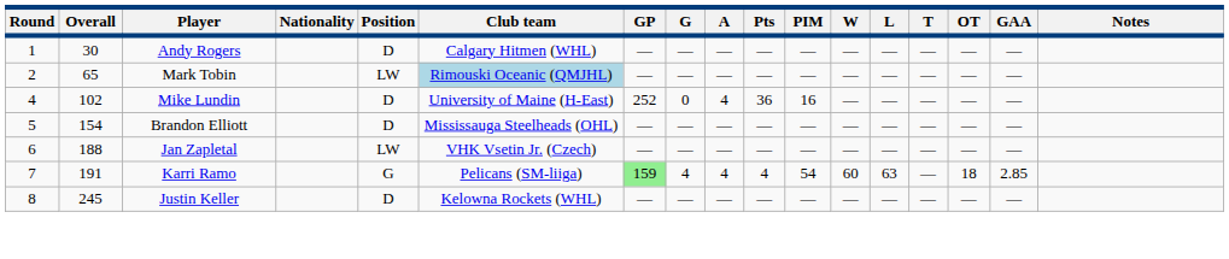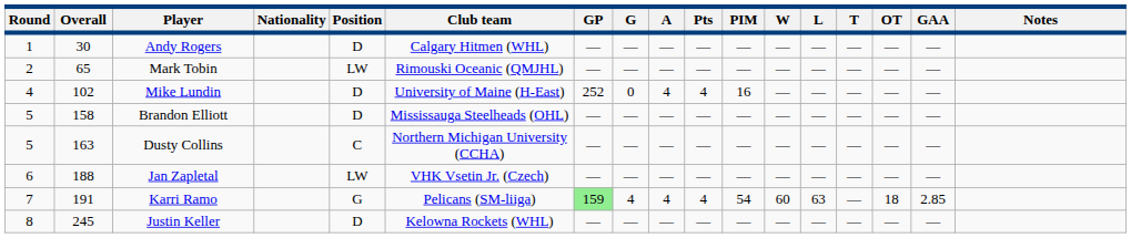 <table class="wikitable sortable" style="text-align:center">
 <tr style= "background:#FFFFFF; border-top:#003D7C 5px solid; border-bottom:#003D7C 5px solid;">
 <th style="width:3em">Round</th>
 <th style="width:4em">Overall</th>
 <th style="width:15em">Player</th>
 <th style="width:3em">Nationality</th>
 <th style="width:3em">Position</th>
 <th style="width:20em">Club team</th>
 <th style="width:3em">GP</th>
 <th style="width:3em">G</th>
 <th style="width:3em">A</th>
 <th style="width:3em">Pts</th>
 <th style="width:3em">PIM</th>
 <th style="width:3em">W</th>
 <th style="width:3em">L</th>
 <th style="width:3em">T</th>
 <th style="width:3em">OT</th>
 <th style="width:3em">GAA</th>
 <th style="width:20em">Notes</th>
 </tr>
 <tr>
 <td>1</td>
 <td>30</td>
 <td><a href='#'>Andy Rogers</a></td>
 <td></td>
 <td>D</td>
 <td><a href='#'>Calgary Hitmen</a> (<a href='#'>WHL</a>)</td>
 <td>—</td>
 <td>—</td>
 <td>—</td>
 <td>—</td>
 <td>—</td>
 <td>—</td>
 <td>—</td>
 <td>—</td>
 <td>—</td>
 <td>—</td>
 <td></td>
 </tr>
 <tr>
 <td>2</td>
 <td>65</td>
 <td>Mark Tobin</td>
 <td></td>
 <td>LW</td>
-<td style="background: lightblue;"><a href='#'>Rimouski Oceanic</a> (<a href='#'>QMJHL</a>)</td>
+<td><a href='#'>Rimouski Oceanic</a> (<a href='#'>QMJHL</a>)</td>
 <td>—</td>
 <td>—</td>
 <td>—</td>
 <td>—</td>
 <td>—</td>
 <td>—</td>
 <td>—</td>
 <td>—</td>
 <td>—</td>
 <td>—</td>
 <td></td>
 </tr>
 <tr>
 <td>4</td>
 <td>102</td>
 <td><a href='#'>Mike Lundin</a></td>
 <td></td>
 <td>D</td>
 <td><a href='#'>University of Maine</a> (<a href='#'>H-East</a>)</td>
 <td>252</td>
 <td>0</td>
 <td>4</td>
-<td>36</td>
+<td>4</td>
 <td>16</td>
 <td>—</td>
 <td>—</td>
 <td>—</td>
 <td>—</td>
 <td>—</td>
 <td></td>
 </tr>
 <tr>
 <td>5</td>
-<td>154</td>
+<td>158</td>
 <td>Brandon Elliott</td>
 <td></td>
 <td>D</td>
 <td><a href='#'>Mississauga Steelheads</a> (<a href='#'>OHL</a>)</td>
+<td>—</td>
+<td>—</td>
+<td>—</td>
+<td>—</td>
+<td>—</td>
+<td>—</td>
+<td>—</td>
+<td>—</td>
+<td>—</td>
+<td>—</td>
+<td></td>
+</tr>
+<tr>
+<td>5</td>
+<td>163</td>
+<td>Dusty Collins</td>
+<td></td>
+<td>C</td>
+<td><a href='#'>Northern Michigan University</a> (<a href='#'>CCHA</a>)</td>
 <td>—</td>
 <td>—</td>
 <td>—</td>
 <td>—</td>
 <td>—</td>
 <td>—</td>
 <td>—</td>
 <td>—</td>
 <td>—</td>
 <td>—</td>
 <td></td>
 </tr>
 <tr>
 <td>6</td>
 <td>188</td>
 <td><a href='#'>Jan Zapletal</a></td>
 <td></td>
 <td>LW</td>
 <td><a href='#'>VHK Vsetin Jr.</a> (<a href='#'>Czech</a>)</td>
 <td>—</td>
 <td>—</td>
 <td>—</td>
 <td>—</td>
 <td>—</td>
 <td>—</td>
 <td>—</td>
 <td>—</td>
 <td>—</td>
 <td>—</td>
 <td></td>
 </tr>
 <tr>
 <td>7</td>
 <td>191</td>
 <td><a href='#'>Karri Ramo</a></td>
 <td></td>
 <td>G</td>
 <td><a href='#'>Pelicans</a> (<a href='#'>SM-liiga</a>)</td>
 <td style="background: lightgreen;">159</td>
 <td>4</td>
 <td>4</td>
 <td>4</td>
 <td>54</td>
 <td>60</td>
 <td>63</td>
 <td>—</td>
 <td>18</td>
 <td>2.85</td>
 <td></td>
 </tr>
 <tr>
 <td>8</td>
 <td>245</td>
 <td><a href='#'>Justin Keller</a></td>
 <td></td>
 <td>D</td>
 <td><a href='#'>Kelowna Rockets</a> (<a href='#'>WHL</a>)</td>
 <td>—</td>
 <td>—</td>
 <td>—</td>
 <td>—</td>
 <td>—</td>
 <td>—</td>
 <td>—</td>
 <td>—</td>
 <td>—</td>
 <td>—</td>
 <td></td>
 </tr>
 </table>
